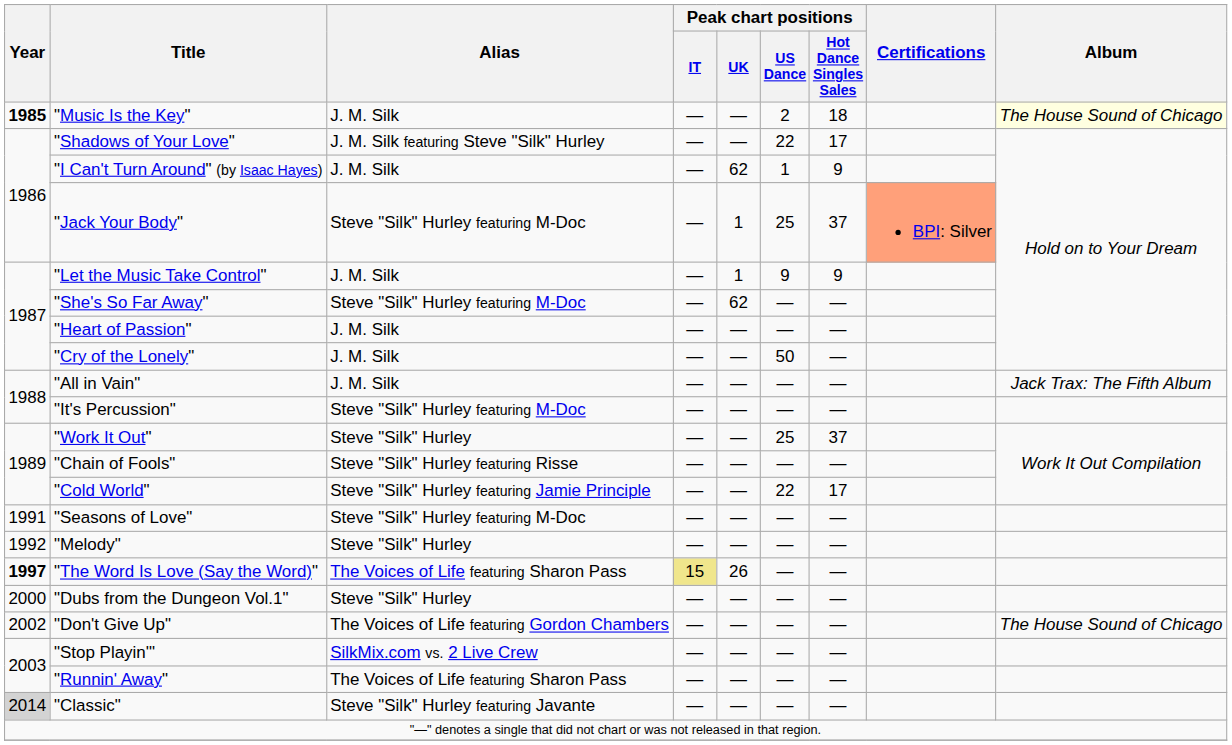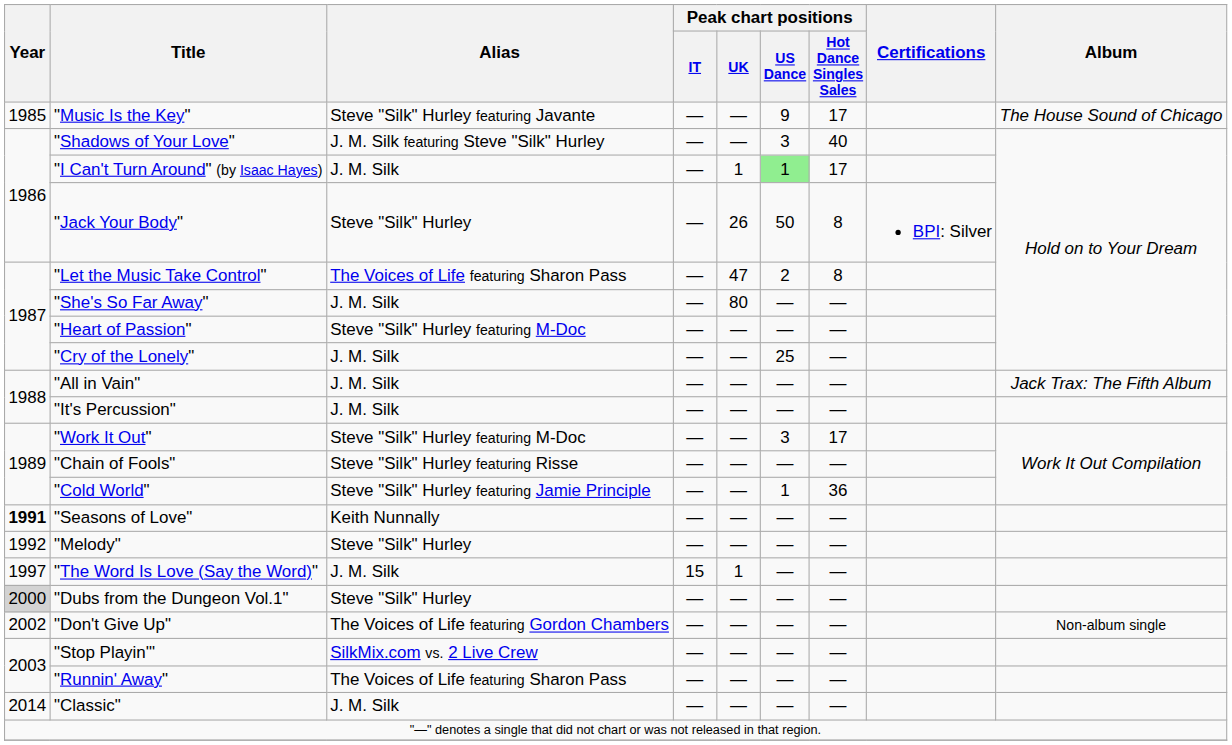 <table class="wikitable" style="text-align:center;">
 <tr>
 <th rowspan="2">Year</th>
 <th rowspan="2">Title</th>
 <th rowspan="2">Alias</th>
 <th colspan="4">Peak chart positions</th>
 <th rowspan="2"><a href='#'>Certifications</a></th>
 <th rowspan="2">Album</th>
 </tr>
 <tr style="font-size:smaller;">
 <th width="35"><a href='#'>IT</a><br></th>
 <th width="35"><a href='#'>UK</a><br></th>
 <th width="35"><a href='#'>US Dance</a><br></th>
 <th width="35"><a href='#'>Hot Dance Singles Sales</a><br></th>
 </tr>
 <tr>
-<td><strong>1985</strong></td>
+<td>1985</td>
 <td style="text-align:left;">"<a href='#'>Music Is the Key</a>"</td>
-<td style="text-align:left;">J. M. Silk</td>
+<td style="text-align:left;">Steve "Silk" Hurley <small>featuring</small> Javante</td>
 <td>—</td>
 <td>—</td>
-<td>2</td>
-<td>18</td>
+<td>9</td>
+<td>17</td>
 <td></td>
-<td style="background: lightyellow;"><em>The House Sound of Chicago</em></td>
+<td><em>The House Sound of Chicago</em></td>
 </tr>
 <tr>
 <td rowspan="3">1986</td>
 <td style="text-align:left;">"<a href='#'>Shadows of Your Love</a>"</td>
 <td style="text-align:left;">J. M. Silk <small>featuring</small> Steve "Silk" Hurley</td>
 <td>—</td>
 <td>—</td>
-<td>22</td>
-<td>17</td>
+<td>3</td>
+<td>40</td>
 <td></td>
 <td rowspan="7"><em>Hold on to Your Dream</em></td>
 </tr>
 <tr>
 <td style="text-align:left;">"<a href='#'>I Can't Turn Around</a>" <small>(by <a href='#'>Isaac Hayes</a>)</small></td>
 <td style="text-align:left;">J. M. Silk</td>
 <td>—</td>
-<td>62</td>
 <td>1</td>
-<td>9</td>
+<td style="background: lightgreen;">1</td>
+<td>17</td>
 <td></td>
 </tr>
 <tr>
 <td style="text-align:left;">"<a href='#'>Jack Your Body</a>"</td>
-<td style="text-align:left;">Steve "Silk" Hurley <small>featuring</small> M-Doc</td>
+<td style="text-align:left;">Steve "Silk" Hurley</td>
 <td>—</td>
-<td>1</td>
-<td>25</td>
-<td>37</td>
-<td style="background: lightsalmon;"><br><ul><li><a href='#'>BPI</a>: Silver</li></ul></td>
+<td>26</td>
+<td>50</td>
+<td>8</td>
+<td><br><ul><li><a href='#'>BPI</a>: Silver</li></ul></td>
 </tr>
 <tr>
 <td rowspan="4">1987</td>
 <td style="text-align:left;">"<a href='#'>Let the Music Take Control</a>"</td>
-<td style="text-align:left;">J. M. Silk</td>
+<td style="text-align:left;"><a href='#'>The Voices of Life</a> <small>featuring</small> Sharon Pass</td>
 <td>—</td>
-<td>1</td>
-<td>9</td>
-<td>9</td>
+<td>47</td>
+<td>2</td>
+<td>8</td>
 <td></td>
 </tr>
 <tr>
 <td style="text-align:left;">"<a href='#'>She's So Far Away</a>"</td>
-<td style="text-align:left;">Steve "Silk" Hurley <small>featuring</small> <a href='#'>M-Doc</a></td>
+<td style="text-align:left;">J. M. Silk</td>
 <td>—</td>
-<td>62</td>
+<td>80</td>
 <td>—</td>
 <td>—</td>
 <td></td>
 </tr>
 <tr>
 <td style="text-align:left;">"<a href='#'>Heart of Passion</a>"</td>
-<td style="text-align:left;">J. M. Silk</td>
+<td style="text-align:left;">Steve "Silk" Hurley <small>featuring</small> <a href='#'>M-Doc</a></td>
 <td>—</td>
 <td>—</td>
 <td>—</td>
 <td>—</td>
 <td></td>
 </tr>
 <tr>
 <td style="text-align:left;">"<a href='#'>Cry of the Lonely</a>"</td>
 <td style="text-align:left;">J. M. Silk</td>
 <td>—</td>
 <td>—</td>
-<td>50</td>
+<td>25</td>
 <td>—</td>
 <td></td>
 </tr>
 <tr>
 <td rowspan="2">1988</td>
 <td style="text-align:left;">"All in Vain"</td>
 <td style="text-align:left;">J. M. Silk</td>
 <td>—</td>
 <td>—</td>
 <td>—</td>
 <td>—</td>
 <td></td>
 <td><em>Jack Trax: The Fifth Album</em></td>
 </tr>
 <tr>
 <td style="text-align:left;">"It's Percussion"</td>
-<td style="text-align:left;">Steve "Silk" Hurley <small>featuring</small> <a href='#'>M-Doc</a></td>
+<td style="text-align:left;">J. M. Silk</td>
 <td>—</td>
 <td>—</td>
 <td>—</td>
 <td>—</td>
 <td></td>
 <td></td>
 </tr>
 <tr>
 <td rowspan="3">1989</td>
 <td style="text-align:left;">"<a href='#'>Work It Out</a>"</td>
-<td style="text-align:left;">Steve "Silk" Hurley</td>
+<td style="text-align:left;">Steve "Silk" Hurley <small>featuring</small> M-Doc</td>
 <td>—</td>
 <td>—</td>
-<td>25</td>
-<td>37</td>
+<td>3</td>
+<td>17</td>
 <td></td>
 <td rowspan="3"><em>Work It Out Compilation</em></td>
 </tr>
 <tr>
 <td style="text-align:left;">"Chain of Fools"</td>
 <td style="text-align:left;">Steve "Silk" Hurley <small>featuring</small> Risse</td>
 <td>—</td>
 <td>—</td>
 <td>—</td>
 <td>—</td>
 <td></td>
 </tr>
 <tr>
 <td style="text-align:left;">"<a href='#'>Cold World</a>"</td>
 <td style="text-align:left;">Steve "Silk" Hurley <small>featuring</small> <a href='#'>Jamie Principle</a></td>
 <td>—</td>
 <td>—</td>
-<td>22</td>
-<td>17</td>
+<td>1</td>
+<td>36</td>
 <td></td>
 </tr>
 <tr>
-<td>1991</td>
+<td><strong>1991</strong></td>
 <td style="text-align:left;">"Seasons of Love"</td>
-<td style="text-align:left;">Steve "Silk" Hurley <small>featuring</small> M-Doc</td>
+<td style="text-align:left;">Keith Nunnally</td>
 <td>—</td>
 <td>—</td>
 <td>—</td>
 <td>—</td>
 <td></td>
 <td></td>
 </tr>
 <tr>
 <td>1992</td>
 <td style="text-align:left;">"Melody"</td>
 <td style="text-align:left;">Steve "Silk" Hurley</td>
 <td>—</td>
 <td>—</td>
 <td>—</td>
 <td>—</td>
 <td></td>
 <td></td>
 </tr>
 <tr>
-<td><strong>1997</strong></td>
+<td>1997</td>
 <td style="text-align:left;">"<a href='#'>The Word Is Love (Say the Word)</a>"</td>
-<td style="text-align:left;"><a href='#'>The Voices of Life</a> <small>featuring</small> Sharon Pass</td>
-<td style="background: khaki;">15</td>
-<td>26</td>
+<td style="text-align:left;">J. M. Silk</td>
+<td>15</td>
+<td>1</td>
 <td>—</td>
 <td>—</td>
 <td></td>
 <td></td>
 </tr>
 <tr>
-<td>2000</td>
+<td style="background: lightgrey;">2000</td>
 <td style="text-align:left;">"Dubs from the Dungeon Vol.1"</td>
 <td style="text-align:left;">Steve "Silk" Hurley</td>
 <td>—</td>
 <td>—</td>
 <td>—</td>
 <td>—</td>
 <td></td>
 <td></td>
 </tr>
 <tr>
 <td>2002</td>
 <td style="text-align:left;">"Don't Give Up"</td>
 <td style="text-align:left;">The Voices of Life <small>featuring</small> <a href='#'>Gordon Chambers</a></td>
 <td>—</td>
 <td>—</td>
 <td>—</td>
 <td>—</td>
 <td></td>
-<td><em>The House Sound of Chicago</em></td>
+<td><small>Non-album single</small></td>
 </tr>
 <tr>
 <td rowspan="2">2003</td>
 <td style="text-align:left;">"Stop Playin'"</td>
 <td style="text-align:left;"><a href='#'>SilkMix.com</a> <small>vs.</small> <a href='#'>2 Live Crew</a></td>
 <td>—</td>
 <td>—</td>
 <td>—</td>
 <td>—</td>
 <td></td>
 <td></td>
 </tr>
 <tr>
 <td style="text-align:left;">"<a href='#'>Runnin' Away</a>"</td>
 <td style="text-align:left;">The Voices of Life <small>featuring</small> Sharon Pass</td>
 <td>—</td>
 <td>—</td>
 <td>—</td>
 <td>—</td>
 <td></td>
 <td></td>
 </tr>
 <tr>
-<td style="background: lightgrey;">2014</td>
+<td>2014</td>
 <td style="text-align:left;">"Classic"</td>
-<td style="text-align:left;">Steve "Silk" Hurley <small>featuring</small> Javante</td>
+<td style="text-align:left;">J. M. Silk</td>
 <td>—</td>
 <td>—</td>
 <td>—</td>
 <td>—</td>
 <td></td>
 <td></td>
 </tr>
 <tr>
 <td colspan="9" style="font-size: 9pt">"—" denotes a single that did not chart or was not released in that region.</td>
 </tr>
 <tr>
 </tr>
 </table>
